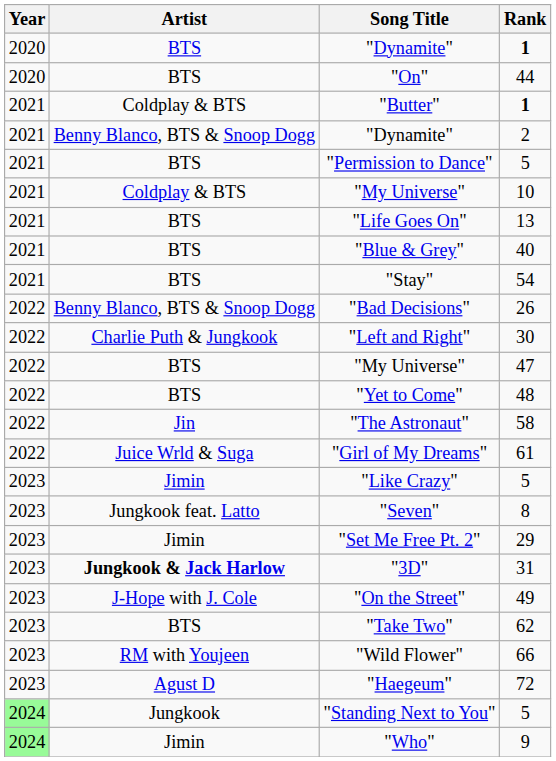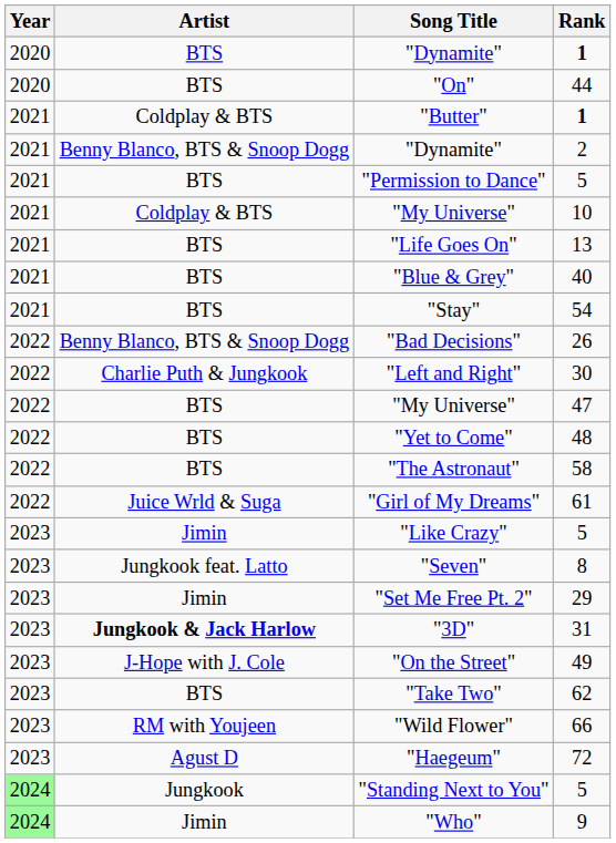 <table class="wikitable sortable" style="text-align:center">
 <tr>
 <th>Year</th>
 <th>Artist</th>
 <th>Song Title</th>
 <th>Rank</th>
 </tr>
 <tr>
 <td>2020</td>
 <td><a href='#'>BTS</a></td>
 <td>"<a href='#'>Dynamite</a>"</td>
 <td><span><strong>1</strong></span></td>
 </tr>
 <tr>
 <td>2020</td>
 <td>BTS</td>
 <td>"<a href='#'>On</a>"</td>
 <td>44</td>
 </tr>
 <tr>
 <td>2021</td>
 <td>Coldplay & BTS</td>
 <td>"<a href='#'>Butter</a>"</td>
 <td><span><strong>1</strong></span></td>
 </tr>
 <tr>
 <td>2021</td>
 <td><a href='#'>Benny Blanco</a>, BTS & <a href='#'>Snoop Dogg</a></td>
 <td>"Dynamite"</td>
 <td>2</td>
 </tr>
 <tr>
 <td>2021</td>
 <td>BTS</td>
 <td>"<a href='#'>Permission to Dance</a>"</td>
 <td>5</td>
 </tr>
 <tr>
 <td>2021</td>
 <td><a href='#'>Coldplay</a> & BTS</td>
 <td>"<a href='#'>My Universe</a>"</td>
 <td>10</td>
 </tr>
 <tr>
 <td>2021</td>
 <td>BTS</td>
 <td>"<a href='#'>Life Goes On</a>"</td>
 <td>13</td>
 </tr>
 <tr>
 <td>2021</td>
 <td>BTS</td>
 <td>"<a href='#'>Blue & Grey</a>"</td>
 <td>40</td>
 </tr>
 <tr>
 <td>2021</td>
 <td>BTS</td>
 <td>"Stay"</td>
 <td>54</td>
 </tr>
 <tr>
 <td>2022</td>
 <td><a href='#'>Benny Blanco</a>, BTS & <a href='#'>Snoop Dogg</a></td>
 <td>"<a href='#'>Bad Decisions</a>"</td>
 <td>26</td>
 </tr>
 <tr>
 <td>2022</td>
 <td><a href='#'>Charlie Puth</a> & <a href='#'>Jungkook</a></td>
 <td>"<a href='#'>Left and Right</a>"</td>
 <td>30</td>
 </tr>
 <tr>
 <td>2022</td>
 <td>BTS</td>
 <td>"My Universe"</td>
 <td>47</td>
 </tr>
 <tr>
 <td>2022</td>
 <td>BTS</td>
 <td>"<a href='#'>Yet to Come</a>"</td>
 <td>48</td>
 </tr>
 <tr>
 <td>2022</td>
-<td><a href='#'>Jin</a></td>
+<td>BTS</td>
 <td>"<a href='#'>The Astronaut</a>"</td>
 <td>58</td>
 </tr>
 <tr>
 <td>2022</td>
 <td><a href='#'>Juice Wrld</a> & <a href='#'>Suga</a></td>
 <td>"<a href='#'>Girl of My Dreams</a>"</td>
 <td>61</td>
 </tr>
 <tr>
 <td>2023</td>
 <td><a href='#'>Jimin</a></td>
 <td>"<a href='#'>Like Crazy</a>"</td>
 <td>5</td>
 </tr>
 <tr>
 <td>2023</td>
 <td>Jungkook feat. <a href='#'>Latto</a></td>
 <td>"<a href='#'>Seven</a>"</td>
 <td>8</td>
 </tr>
 <tr>
 <td>2023</td>
 <td>Jimin</td>
 <td>"<a href='#'>Set Me Free Pt. 2</a>"</td>
 <td>29</td>
 </tr>
 <tr>
 <td>2023</td>
 <td><strong>Jungkook & <a href='#'>Jack Harlow</a></strong></td>
 <td>"<a href='#'>3D</a>"</td>
 <td>31</td>
 </tr>
 <tr>
 <td>2023</td>
 <td><a href='#'>J-Hope</a> with <a href='#'>J. Cole</a></td>
 <td>"<a href='#'>On the Street</a>"</td>
 <td>49</td>
 </tr>
 <tr>
 <td>2023</td>
 <td>BTS</td>
 <td>"<a href='#'>Take Two</a>"</td>
 <td>62</td>
 </tr>
 <tr>
 <td>2023</td>
 <td><a href='#'>RM</a> with <a href='#'>Youjeen</a></td>
 <td>"Wild Flower"</td>
 <td>66</td>
 </tr>
 <tr>
 <td>2023</td>
 <td><a href='#'>Agust D</a></td>
 <td>"<a href='#'>Haegeum</a>"</td>
 <td>72</td>
 </tr>
 <tr>
 <td style="background:palegreen">2024</td>
 <td>Jungkook</td>
 <td>"<a href='#'>Standing Next to You</a>"</td>
 <td>5</td>
 </tr>
 <tr>
 <td style="background:palegreen">2024</td>
 <td>Jimin</td>
 <td>"<a href='#'>Who</a>"</td>
 <td>9</td>
 </tr>
 </table>
